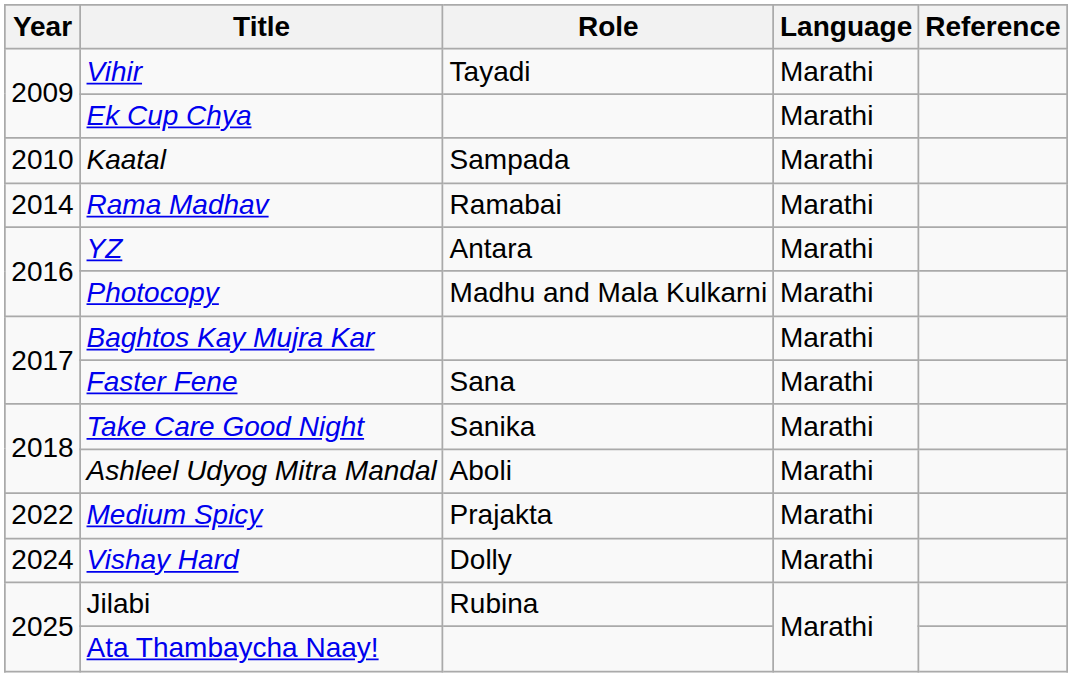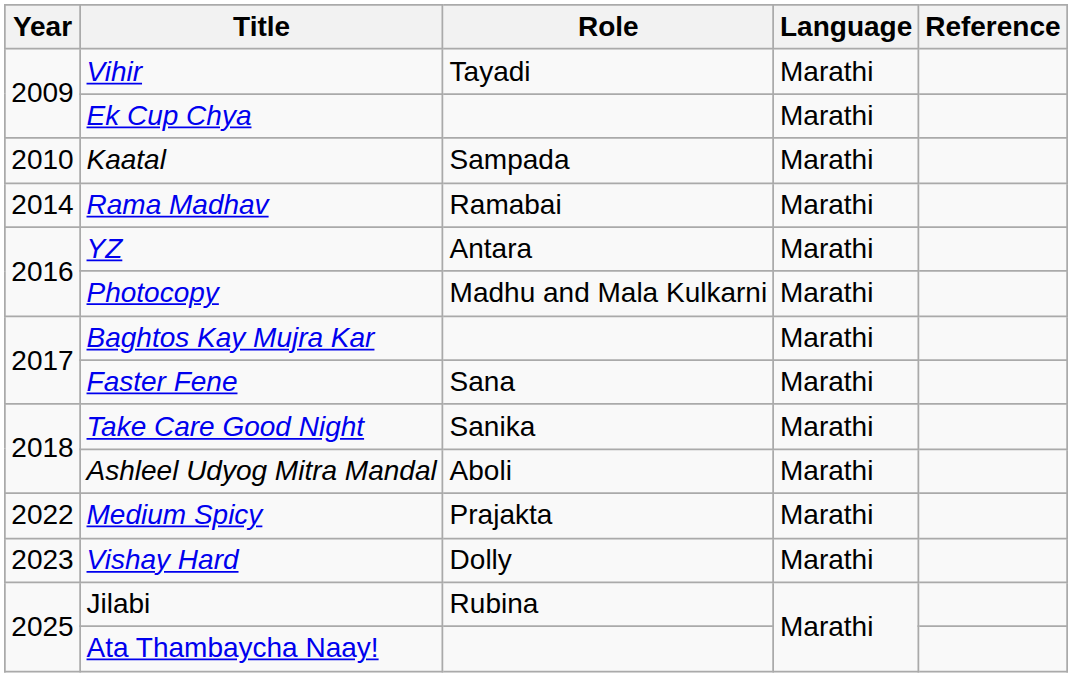 <table class="wikitable sortable">
 <tr>
 <th>Year</th>
 <th>Title</th>
 <th>Role</th>
 <th>Language</th>
 <th>Reference</th>
 </tr>
 <tr>
 <td rowspan="2">2009</td>
 <td><em><a href='#'>Vihir</a></em></td>
 <td>Tayadi</td>
 <td>Marathi</td>
 <td></td>
 </tr>
 <tr>
 <td><em><a href='#'>Ek Cup Chya</a></em></td>
 <td></td>
 <td>Marathi</td>
 <td></td>
 </tr>
 <tr>
 <td>2010</td>
 <td><em>Kaatal </em></td>
 <td>Sampada</td>
 <td>Marathi</td>
 <td></td>
 </tr>
 <tr>
 <td>2014</td>
 <td><em><a href='#'>Rama Madhav</a></em></td>
 <td>Ramabai</td>
 <td>Marathi</td>
 <td></td>
 </tr>
 <tr>
 <td rowspan="2">2016</td>
 <td><em><a href='#'>YZ</a></em></td>
 <td>Antara</td>
 <td>Marathi</td>
 <td></td>
 </tr>
 <tr>
 <td><em><a href='#'>Photocopy</a></em></td>
 <td>Madhu and Mala Kulkarni</td>
 <td>Marathi</td>
 <td></td>
 </tr>
 <tr>
 <td rowspan="2">2017</td>
 <td><em><a href='#'>Baghtos Kay Mujra Kar</a></em></td>
 <td></td>
 <td>Marathi</td>
 <td></td>
 </tr>
 <tr>
 <td><em><a href='#'>Faster Fene</a></em></td>
 <td>Sana</td>
 <td>Marathi</td>
 <td></td>
 </tr>
 <tr>
 <td rowspan="2">2018</td>
 <td><em><a href='#'>Take Care Good Night</a> </em></td>
 <td>Sanika</td>
 <td>Marathi</td>
 <td></td>
 </tr>
 <tr>
 <td><em>Ashleel Udyog Mitra Mandal</em></td>
 <td>Aboli</td>
 <td>Marathi</td>
 <td></td>
 </tr>
 <tr>
 <td>2022</td>
 <td><em><a href='#'>Medium Spicy</a></em></td>
 <td>Prajakta</td>
 <td>Marathi</td>
 <td></td>
 </tr>
 <tr>
-<td>2024</td>
+<td>2023</td>
 <td><em><a href='#'>Vishay Hard</a></em></td>
 <td>Dolly</td>
 <td>Marathi</td>
 <td></td>
 </tr>
 <tr>
 <td Rowspan="2">2025</td>
 <td>Jilabi</td>
 <td>Rubina</td>
 <td Rowspan="2">Marathi</td>
 <td></td>
 </tr>
 <tr>
 <td><a href='#'>Ata Thambaycha Naay!</a></td>
 <td></td>
 <td></td>
 </tr>
 </table>
